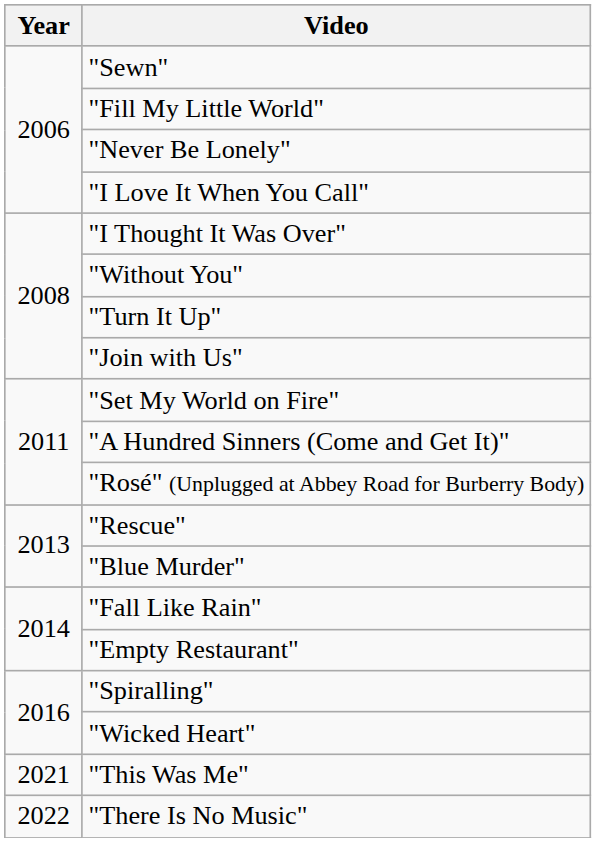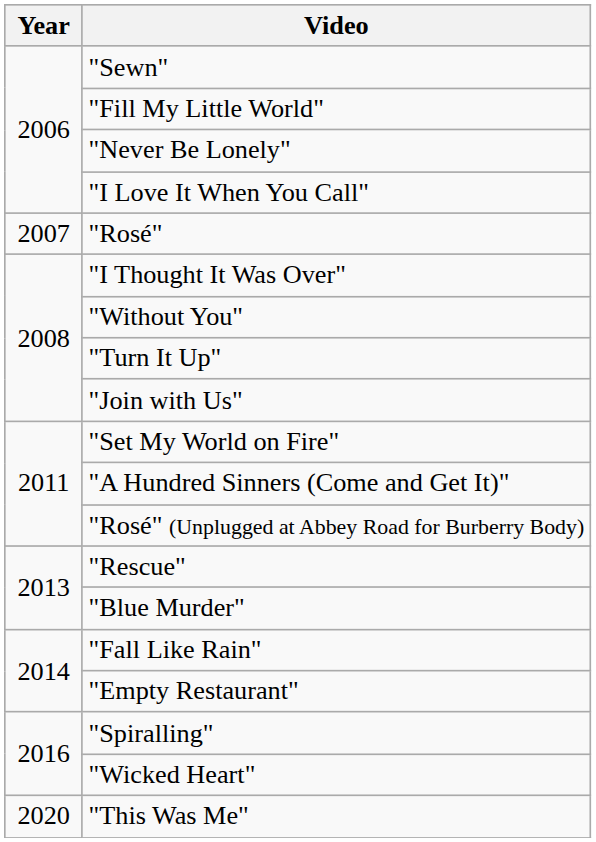 <table class="wikitable">
 <tr>
 <th align="center" width="40">Year</th>
 <th align="left">Video</th>
 </tr>
 <tr>
 <td align="center" rowspan="4">2006</td>
 <td align="left">"Sewn"</td>
 </tr>
 <tr>
 <td align="left">"Fill My Little World"</td>
 </tr>
 <tr>
 <td align="left">"Never Be Lonely"</td>
 </tr>
 <tr>
 <td align="left">"I Love It When You Call"</td>
+</tr>
+<tr>
+<td align="center">2007</td>
+<td align="left">"Rosé"</td>
 </tr>
 <tr>
 <td align="center" rowspan="4">2008</td>
 <td align="left">"I Thought It Was Over"</td>
 </tr>
 <tr>
 <td align="left">"Without You"</td>
 </tr>
 <tr>
 <td align="left">"Turn It Up"</td>
 </tr>
 <tr>
 <td align="left">"Join with Us"</td>
 </tr>
 <tr>
 <td align="center" rowspan="3">2011</td>
 <td align="left">"Set My World on Fire"</td>
 </tr>
 <tr>
 <td align="left">"A Hundred Sinners (Come and Get It)"</td>
 </tr>
 <tr>
 <td align="left">"Rosé" <small>(Unplugged at Abbey Road for Burberry Body)</small></td>
 </tr>
 <tr>
 <td align="center" rowspan="2">2013</td>
 <td align="left">"Rescue"</td>
 </tr>
 <tr>
 <td align="left">"Blue Murder"</td>
 </tr>
 <tr>
 <td align="center" rowspan="2">2014</td>
 <td align="left">"Fall Like Rain"</td>
 </tr>
 <tr>
 <td align="left">"Empty Restaurant"</td>
 </tr>
 <tr>
 <td align="center" rowspan="2">2016</td>
 <td align="left">"Spiralling"</td>
 </tr>
 <tr>
 <td align="left">"Wicked Heart"</td>
 </tr>
 <tr>
-<td align="center" rowspan="1">2021</td>
+<td align="center" rowspan="1">2020</td>
 <td align="left">"This Was Me"</td>
 </tr>
-<tr>
-<td align="center" rowspan="1">2022</td>
-<td align="left">"There Is No Music"</td>
-</tr>
 </table>
